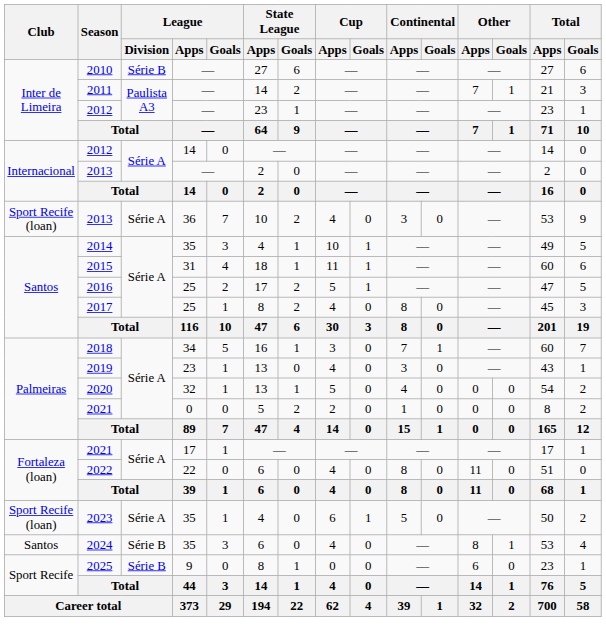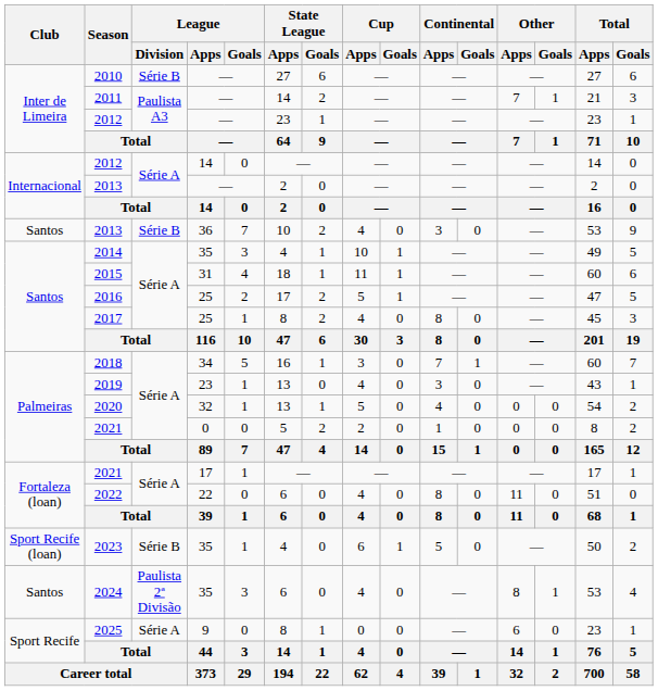 <table class="wikitable" style="text-align:center">
 <tr>
 <th rowspan="2">Club</th>
 <th rowspan="2">Season</th>
 <th colspan="3">League</th>
 <th colspan="2">State League</th>
 <th colspan="2">Cup</th>
 <th colspan="2">Continental</th>
 <th colspan="2">Other</th>
 <th colspan="2">Total</th>
 </tr>
 <tr>
 <th>Division</th>
 <th>Apps</th>
 <th>Goals</th>
 <th>Apps</th>
 <th>Goals</th>
 <th>Apps</th>
 <th>Goals</th>
 <th>Apps</th>
 <th>Goals</th>
 <th>Apps</th>
 <th>Goals</th>
 <th>Apps</th>
 <th>Goals</th>
 </tr>
 <tr>
 <td rowspan="4"><a href='#'>Inter de Limeira</a></td>
 <td><a href='#'>2010</a></td>
 <td><a href='#'>Série B</a></td>
 <td colspan="2">—</td>
 <td>27</td>
 <td>6</td>
 <td colspan="2">—</td>
 <td colspan="2">—</td>
 <td colspan="2">—</td>
 <td>27</td>
 <td>6</td>
 </tr>
 <tr>
 <td><a href='#'>2011</a></td>
 <td rowspan="2"><a href='#'>Paulista A3</a></td>
 <td colspan="2">—</td>
 <td>14</td>
 <td>2</td>
 <td colspan="2">—</td>
 <td colspan="2">—</td>
 <td>7</td>
 <td>1</td>
 <td>21</td>
 <td>3</td>
 </tr>
 <tr>
 <td><a href='#'>2012</a></td>
 <td colspan="2">—</td>
 <td>23</td>
 <td>1</td>
 <td colspan="2">—</td>
 <td colspan="2">—</td>
 <td colspan="2">—</td>
 <td>23</td>
 <td>1</td>
 </tr>
 <tr>
 <th colspan="2">Total</th>
 <th colspan="2">—</th>
 <th>64</th>
 <th>9</th>
 <th colspan="2">—</th>
 <th colspan="2">—</th>
 <th>7</th>
 <th>1</th>
 <th>71</th>
 <th>10</th>
 </tr>
 <tr>
 <td rowspan="3"><a href='#'>Internacional</a></td>
 <td><a href='#'>2012</a></td>
 <td rowspan="2"><a href='#'>Série A</a></td>
 <td>14</td>
 <td>0</td>
 <td colspan="2">—</td>
 <td colspan="2">—</td>
 <td colspan="2">—</td>
 <td colspan="2">—</td>
 <td>14</td>
 <td>0</td>
 </tr>
 <tr>
 <td><a href='#'>2013</a></td>
 <td colspan="2">—</td>
 <td>2</td>
 <td>0</td>
 <td colspan="2">—</td>
 <td colspan="2">—</td>
 <td colspan="2">—</td>
 <td>2</td>
 <td>0</td>
 </tr>
 <tr>
 <th colspan="2">Total</th>
 <th>14</th>
 <th>0</th>
 <th>2</th>
 <th>0</th>
 <th colspan="2">—</th>
 <th colspan="2">—</th>
 <th colspan="2">—</th>
 <th>16</th>
 <th>0</th>
 </tr>
 <tr>
-<td><a href='#'>Sport Recife</a> (loan)</td>
+<td>Santos</td>
 <td><a href='#'>2013</a></td>
-<td>Série A</td>
+<td><a href='#'>Série B</a></td>
 <td>36</td>
 <td>7</td>
 <td>10</td>
 <td>2</td>
 <td>4</td>
 <td>0</td>
 <td>3</td>
 <td>0</td>
 <td colspan="2">—</td>
 <td>53</td>
 <td>9</td>
 </tr>
 <tr>
 <td rowspan="5"><a href='#'>Santos</a></td>
 <td><a href='#'>2014</a></td>
 <td rowspan="4">Série A</td>
 <td>35</td>
 <td>3</td>
 <td>4</td>
 <td>1</td>
 <td>10</td>
 <td>1</td>
 <td colspan="2">—</td>
 <td colspan="2">—</td>
 <td>49</td>
 <td>5</td>
 </tr>
 <tr>
 <td><a href='#'>2015</a></td>
 <td>31</td>
 <td>4</td>
 <td>18</td>
 <td>1</td>
 <td>11</td>
 <td>1</td>
 <td colspan="2">—</td>
 <td colspan="2">—</td>
 <td>60</td>
 <td>6</td>
 </tr>
 <tr>
 <td><a href='#'>2016</a></td>
 <td>25</td>
 <td>2</td>
 <td>17</td>
 <td>2</td>
 <td>5</td>
 <td>1</td>
 <td colspan="2">—</td>
 <td colspan="2">—</td>
 <td>47</td>
 <td>5</td>
 </tr>
 <tr>
 <td><a href='#'>2017</a></td>
 <td>25</td>
 <td>1</td>
 <td>8</td>
 <td>2</td>
 <td>4</td>
 <td>0</td>
 <td>8</td>
 <td>0</td>
 <td colspan="2">—</td>
 <td>45</td>
 <td>3</td>
 </tr>
 <tr>
 <th colspan="2">Total</th>
 <th>116</th>
 <th>10</th>
 <th>47</th>
 <th>6</th>
 <th>30</th>
 <th>3</th>
 <th>8</th>
 <th>0</th>
 <th colspan="2">—</th>
 <th>201</th>
 <th>19</th>
 </tr>
 <tr>
 <td rowspan="5"><a href='#'>Palmeiras</a></td>
 <td><a href='#'>2018</a></td>
 <td rowspan="4">Série A</td>
 <td>34</td>
 <td>5</td>
 <td>16</td>
 <td>1</td>
 <td>3</td>
 <td>0</td>
 <td>7</td>
 <td>1</td>
 <td colspan="2">—</td>
 <td>60</td>
 <td>7</td>
 </tr>
 <tr>
 <td><a href='#'>2019</a></td>
 <td>23</td>
 <td>1</td>
 <td>13</td>
 <td>0</td>
 <td>4</td>
 <td>0</td>
 <td>3</td>
 <td>0</td>
 <td colspan="2">—</td>
 <td>43</td>
 <td>1</td>
 </tr>
 <tr>
 <td><a href='#'>2020</a></td>
 <td>32</td>
 <td>1</td>
 <td>13</td>
 <td>1</td>
 <td>5</td>
 <td>0</td>
 <td>4</td>
 <td>0</td>
 <td>0</td>
 <td>0</td>
 <td>54</td>
 <td>2</td>
 </tr>
 <tr>
 <td><a href='#'>2021</a></td>
 <td>0</td>
 <td>0</td>
 <td>5</td>
 <td>2</td>
 <td>2</td>
 <td>0</td>
 <td>1</td>
 <td>0</td>
 <td>0</td>
 <td>0</td>
 <td>8</td>
 <td>2</td>
 </tr>
 <tr>
 <th colspan="2">Total</th>
 <th>89</th>
 <th>7</th>
 <th>47</th>
 <th>4</th>
 <th>14</th>
 <th>0</th>
 <th>15</th>
 <th>1</th>
 <th>0</th>
 <th>0</th>
 <th>165</th>
 <th>12</th>
 </tr>
 <tr>
 <td rowspan="3"><a href='#'>Fortaleza</a> (loan)</td>
 <td><a href='#'>2021</a></td>
 <td rowspan="2">Série A</td>
 <td>17</td>
 <td>1</td>
 <td colspan="2">—</td>
 <td colspan="2">—</td>
 <td colspan="2">—</td>
 <td colspan="2">—</td>
 <td>17</td>
 <td>1</td>
 </tr>
 <tr>
 <td><a href='#'>2022</a></td>
 <td>22</td>
 <td>0</td>
 <td>6</td>
 <td>0</td>
 <td>4</td>
 <td>0</td>
 <td>8</td>
 <td>0</td>
 <td>11</td>
 <td>0</td>
 <td>51</td>
 <td>0</td>
 </tr>
 <tr>
 <th colspan="2">Total</th>
 <th>39</th>
 <th>1</th>
 <th>6</th>
 <th>0</th>
 <th>4</th>
 <th>0</th>
 <th>8</th>
 <th>0</th>
 <th>11</th>
 <th>0</th>
 <th>68</th>
 <th>1</th>
 </tr>
 <tr>
 <td><a href='#'>Sport Recife</a> (loan)</td>
 <td><a href='#'>2023</a></td>
-<td>Série A</td>
+<td>Série B</td>
 <td>35</td>
 <td>1</td>
 <td>4</td>
 <td>0</td>
 <td>6</td>
 <td>1</td>
 <td>5</td>
 <td>0</td>
 <td colspan="2">—</td>
 <td>50</td>
 <td>2</td>
 </tr>
 <tr>
 <td>Santos</td>
 <td><a href='#'>2024</a></td>
-<td>Série B</td>
+<td><a href='#'>Paulista 2ª Divisão</a></td>
 <td>35</td>
 <td>3</td>
 <td>6</td>
 <td>0</td>
 <td>4</td>
 <td>0</td>
 <td colspan="2">—</td>
 <td>8</td>
 <td>1</td>
 <td>53</td>
 <td>4</td>
 </tr>
 <tr>
 <td rowspan="2">Sport Recife</td>
 <td><a href='#'>2025</a></td>
-<td><a href='#'>Série B</a></td>
+<td>Série A</td>
 <td>9</td>
 <td>0</td>
 <td>8</td>
 <td>1</td>
 <td>0</td>
 <td>0</td>
 <td colspan="2">—</td>
 <td>6</td>
 <td>0</td>
 <td>23</td>
 <td>1</td>
 </tr>
 <tr>
 <th colspan="2">Total</th>
 <th>44</th>
 <th>3</th>
 <th>14</th>
 <th>1</th>
 <th>4</th>
 <th>0</th>
 <th colspan="2">—</th>
 <th>14</th>
 <th>1</th>
 <th>76</th>
 <th>5</th>
 </tr>
 <tr>
 <th colspan="3">Career total</th>
 <th>373</th>
 <th>29</th>
 <th>194</th>
 <th>22</th>
 <th>62</th>
 <th>4</th>
 <th>39</th>
 <th>1</th>
 <th>32</th>
 <th>2</th>
 <th>700</th>
 <th>58</th>
 </tr>
 </table>
